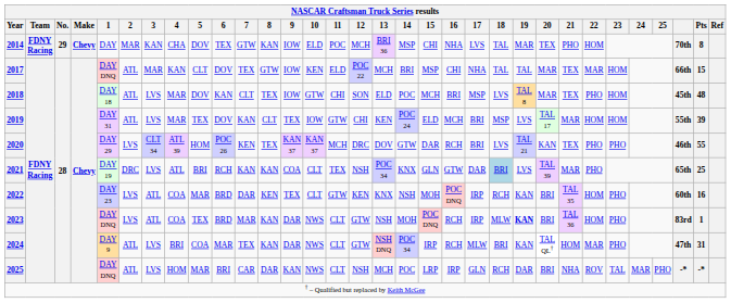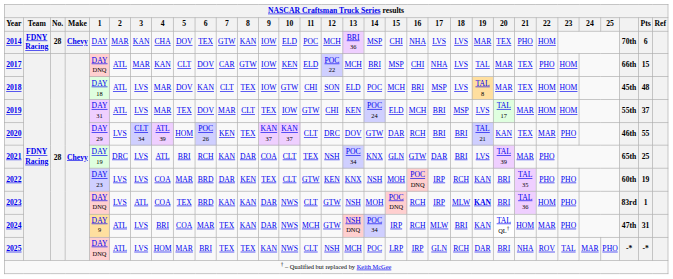 <table class="wikitable" style="text-align:center; font-size:75%">
 <tr>
 <th colspan=32><a href='#'>NASCAR Craftsman Truck Series</a> results</th>
 </tr>
 <tr>
 <th>Year</th>
 <th>Team</th>
 <th>No.</th>
 <th>Make</th>
 <th>1</th>
 <th>2</th>
 <th>3</th>
 <th>4</th>
 <th>5</th>
 <th>6</th>
 <th>7</th>
 <th>8</th>
 <th>9</th>
 <th>10</th>
 <th>11</th>
 <th>12</th>
 <th>13</th>
 <th>14</th>
 <th>15</th>
 <th>16</th>
 <th>17</th>
 <th>18</th>
 <th>19</th>
 <th>20</th>
 <th>21</th>
 <th>22</th>
 <th>23</th>
 <th>24</th>
 <th>25</th>
 <th></th>
 <th>Pts</th>
 <th>Ref</th>
 </tr>
 <tr>
 <th><a href='#'>2014</a></th>
 <th><a href='#'>FDNY Racing</a></th>
-<th>29</th>
+<th>28</th>
 <th><a href='#'>Chevy</a></th>
 <td><a href='#'>DAY</a></td>
 <td><a href='#'>MAR</a></td>
 <td><a href='#'>KAN</a></td>
 <td><a href='#'>CHA</a></td>
 <td><a href='#'>DOV</a></td>
 <td><a href='#'>TEX</a></td>
 <td><a href='#'>GTW</a></td>
 <td><a href='#'>KAN</a></td>
 <td><a href='#'>IOW</a></td>
 <td><a href='#'>ELD</a></td>
 <td><a href='#'>POC</a></td>
 <td><a href='#'>MCH</a></td>
 <td style="background:#EFCFFF;"><a href='#'>BRI</a><br><small>36</small></td>
 <td><a href='#'>MSP</a></td>
 <td><a href='#'>CHI</a></td>
 <td><a href='#'>NHA</a></td>
 <td><a href='#'>LVS</a></td>
-<td><a href='#'>TAL</a></td>
+<td><a href='#'>LVS</a></td>
 <td><a href='#'>MAR</a></td>
 <td><a href='#'>TEX</a></td>
 <td><a href='#'>PHO</a></td>
 <td><a href='#'>HOM</a></td>
 <td colspan=3></td>
 <th>70th</th>
-<th>8</th>
+<th>6</th>
 <th></th>
 </tr>
 <tr>
 <th><a href='#'>2017</a></th>
 <th rowspan=9><a href='#'>FDNY Racing</a></th>
 <th rowspan=9>28</th>
 <th rowspan=9><a href='#'>Chevy</a></th>
 <td style="background:#FFCFCF;"><a href='#'>DAY</a><br><small>DNQ</small></td>
 <td><a href='#'>ATL</a></td>
 <td><a href='#'>MAR</a></td>
 <td><a href='#'>KAN</a></td>
 <td><a href='#'>CLT</a></td>
 <td><a href='#'>DOV</a></td>
-<td><a href='#'>TEX</a></td>
+<td><a href='#'>CAR</a></td>
 <td><a href='#'>GTW</a></td>
 <td><a href='#'>IOW</a></td>
 <td><a href='#'>KEN</a></td>
 <td><a href='#'>ELD</a></td>
 <td style="background:#CFCFFF;"><a href='#'>POC</a><br><small>22</small></td>
 <td><a href='#'>MCH</a></td>
 <td><a href='#'>BRI</a></td>
 <td><a href='#'>MSP</a></td>
 <td><a href='#'>CHI</a></td>
 <td><a href='#'>NHA</a></td>
-<td><a href='#'>TAL</a></td>
+<td><a href='#'>LVS</a></td>
 <td><a href='#'>TAL</a></td>
 <td><a href='#'>MAR</a></td>
 <td><a href='#'>TEX</a></td>
-<td><a href='#'>MAR</a></td>
+<td><a href='#'>PHO</a></td>
 <td><a href='#'>HOM</a></td>
 <td colspan=2></td>
 <th>66th</th>
 <th>15</th>
 <th></th>
 </tr>
 <tr>
 <th><a href='#'>2018</a></th>
 <td style="background:#DFFFDF;"><a href='#'>DAY</a><br><small>18</small></td>
 <td><a href='#'>ATL</a></td>
 <td><a href='#'>LVS</a></td>
 <td><a href='#'>MAR</a></td>
 <td><a href='#'>DOV</a></td>
 <td><a href='#'>KAN</a></td>
 <td><a href='#'>CLT</a></td>
 <td><a href='#'>TEX</a></td>
 <td><a href='#'>IOW</a></td>
 <td><a href='#'>GTW</a></td>
 <td><a href='#'>CHI</a></td>
 <td><a href='#'>SON</a></td>
 <td><a href='#'>ELD</a></td>
 <td><a href='#'>POC</a></td>
 <td><a href='#'>MCH</a></td>
 <td><a href='#'>BRI</a></td>
 <td><a href='#'>MSP</a></td>
 <td><a href='#'>LVS</a></td>
 <td style="background:#FFDF9F;"><a href='#'>TAL</a><br><small>8</small></td>
 <td><a href='#'>MAR</a></td>
 <td><a href='#'>TEX</a></td>
-<td><a href='#'>PHO</a></td>
+<td><a href='#'>HOM</a></td>
 <td><a href='#'>HOM</a></td>
 <td colspan=2></td>
 <th>45th</th>
 <th>48</th>
 <th></th>
 </tr>
 <tr>
 <th><a href='#'>2019</a></th>
 <td style="background:#EFCFFF;"><a href='#'>DAY</a><br><small>31</small></td>
 <td><a href='#'>ATL</a></td>
 <td><a href='#'>LVS</a></td>
 <td><a href='#'>MAR</a></td>
 <td><a href='#'>TEX</a></td>
 <td><a href='#'>DOV</a></td>
-<td><a href='#'>KAN</a></td>
+<td><a href='#'>MAR</a></td>
 <td><a href='#'>CLT</a></td>
 <td><a href='#'>TEX</a></td>
 <td><a href='#'>IOW</a></td>
 <td><a href='#'>GTW</a></td>
 <td><a href='#'>CHI</a></td>
 <td><a href='#'>KEN</a></td>
 <td style="background:#CFCFFF;"><a href='#'>POC</a><br><small>24</small></td>
 <td><a href='#'>ELD</a></td>
 <td><a href='#'>MCH</a></td>
 <td><a href='#'>BRI</a></td>
 <td><a href='#'>MSP</a></td>
 <td><a href='#'>LVS</a></td>
 <td style="background:#DFFFDF;"><a href='#'>TAL</a><br><small>17</small></td>
 <td><a href='#'>MAR</a></td>
 <td><a href='#'>HOM</a></td>
 <td><a href='#'>HOM</a></td>
 <td colspan=2></td>
 <th>55th</th>
-<th>39</th>
+<th>37</th>
 <th></th>
 </tr>
 <tr>
 <th><a href='#'>2020</a></th>
 <td style="background:#EFCFFF;"><a href='#'>DAY</a><br><small>29</small></td>
 <td><a href='#'>LVS</a></td>
 <td style="background:#CFCFFF;"><a href='#'>CLT</a><br><small>34</small></td>
 <td style="background:#EFCFFF;"><a href='#'>ATL</a><br><small>39</small></td>
 <td><a href='#'>HOM</a></td>
 <td style="background:#CFCFFF;"><a href='#'>POC</a><br><small>26</small></td>
 <td><a href='#'>KEN</a></td>
 <td><a href='#'>TEX</a></td>
 <td style="background:#EFCFFF;"><a href='#'>KAN</a><br><small>37</small></td>
 <td style="background:#EFCFFF;"><a href='#'>KAN</a><br><small>37</small></td>
-<td><a href='#'>MCH</a></td>
+<td><a href='#'>CLT</a></td>
 <td><a href='#'>DRC</a></td>
 <td><a href='#'>DOV</a></td>
 <td><a href='#'>GTW</a></td>
 <td><a href='#'>DAR</a></td>
 <td><a href='#'>RCH</a></td>
 <td><a href='#'>BRI</a></td>
-<td><a href='#'>LVS</a></td>
+<td><a href='#'>BRI</a></td>
 <td style="background:#CFCFFF;"><a href='#'>TAL</a><br><small>21</small></td>
 <td><a href='#'>KAN</a></td>
 <td><a href='#'>TEX</a></td>
-<td><a href='#'>PHO</a></td>
+<td><a href='#'>MAR</a></td>
 <td><a href='#'>PHO</a></td>
 <td colspan=2></td>
 <th>46th</th>
 <th>55</th>
 <th></th>
 </tr>
 <tr>
 <th><a href='#'>2021</a></th>
 <td style="background:#DFFFDF;"><a href='#'>DAY</a><br><small>19</small></td>
 <td><a href='#'>DRC</a></td>
 <td><a href='#'>LVS</a></td>
 <td><a href='#'>ATL</a></td>
 <td><a href='#'>BRI</a></td>
 <td><a href='#'>RCH</a></td>
 <td><a href='#'>KAN</a></td>
-<td><a href='#'>KAN</a></td>
+<td><a href='#'>DAR</a></td>
 <td><a href='#'>COA</a></td>
 <td><a href='#'>CLT</a></td>
 <td><a href='#'>TEX</a></td>
 <td><a href='#'>NSH</a></td>
 <td style="background:#CFCFFF;"><a href='#'>POC</a><br><small>34</small></td>
 <td><a href='#'>KNX</a></td>
 <td><a href='#'>GLN</a></td>
 <td><a href='#'>GTW</a></td>
 <td><a href='#'>DAR</a></td>
-<td style="background: lightblue;"><a href='#'>BRI</a></td>
+<td><a href='#'>BRI</a></td>
 <td><a href='#'>LVS</a></td>
 <td style="background:#EFCFFF;"><a href='#'>TAL</a><br><small>39</small></td>
 <td><a href='#'>MAR</a></td>
 <td><a href='#'>PHO</a></td>
 <td colspan=3></td>
 <th>65th</th>
 <th>25</th>
 <th></th>
 </tr>
 <tr>
 <th><a href='#'>2022</a></th>
 <td style="background:#CFCFFF;"><a href='#'>DAY</a><br><small>23</small></td>
 <td><a href='#'>LVS</a></td>
-<td><a href='#'>ATL</a></td>
+<td><a href='#'>LVS</a></td>
 <td><a href='#'>COA</a></td>
 <td><a href='#'>MAR</a></td>
 <td><a href='#'>BRD</a></td>
 <td><a href='#'>DAR</a></td>
 <td><a href='#'>KEN</a></td>
 <td><a href='#'>TEX</a></td>
 <td><a href='#'>CLT</a></td>
 <td><a href='#'>GTW</a></td>
 <td><a href='#'>KEN</a></td>
 <td><a href='#'>KNX</a></td>
 <td><a href='#'>NSH</a></td>
 <td><a href='#'>MOH</a></td>
 <td style="background:#FFCFCF;"><a href='#'>POC</a><br><small>DNQ</small></td>
 <td><a href='#'>IRP</a></td>
 <td><a href='#'>RCH</a></td>
 <td><a href='#'>KAN</a></td>
 <td><a href='#'>BRI</a></td>
 <td style="background:#EFCFFF;"><a href='#'>TAL</a><br><small>35</small></td>
-<td><a href='#'>HOM</a></td>
+<td><a href='#'>PHO</a></td>
 <td><a href='#'>PHO</a></td>
 <td colspan=2></td>
 <th>60th</th>
-<th>16</th>
+<th>19</th>
 <th></th>
 </tr>
 <tr>
 <th><a href='#'>2023</a></th>
 <td style="background:#FFCFCF;"><a href='#'>DAY</a><br><small>DNQ</small></td>
 <td><a href='#'>LVS</a></td>
 <td><a href='#'>ATL</a></td>
 <td><a href='#'>COA</a></td>
 <td><a href='#'>TEX</a></td>
 <td><a href='#'>BRD</a></td>
-<td><a href='#'>MAR</a></td>
+<td><a href='#'>KAN</a></td>
 <td><a href='#'>KAN</a></td>
 <td><a href='#'>DAR</a></td>
 <td><a href='#'>NWS</a></td>
 <td><a href='#'>CLT</a></td>
 <td><a href='#'>GTW</a></td>
 <td><a href='#'>NSH</a></td>
 <td><a href='#'>MOH</a></td>
 <td style="background:#FFCFCF;"><a href='#'>POC</a><br><small>DNQ</small></td>
 <td><a href='#'>RCH</a></td>
 <td><a href='#'>IRP</a></td>
 <td><a href='#'>MLW</a></td>
 <td><strong><a href='#'>KAN</a></strong></td>
 <td><a href='#'>BRI</a></td>
 <td style="background:#EFCFFF;"><a href='#'>TAL</a><br><small>36</small></td>
 <td><a href='#'>HOM</a></td>
 <td><a href='#'>PHO</a></td>
 <td colspan=2></td>
 <th>83rd</th>
 <th>1</th>
 <th></th>
 </tr>
 <tr>
 <th><a href='#'>2024</a></th>
 <td style="background:#FFDF9F;"><a href='#'>DAY</a><br><small>9</small></td>
 <td><a href='#'>ATL</a></td>
 <td><a href='#'>LVS</a></td>
 <td><a href='#'>BRI</a></td>
 <td><a href='#'>COA</a></td>
 <td><a href='#'>MAR</a></td>
 <td><a href='#'>TEX</a></td>
 <td><a href='#'>KAN</a></td>
 <td><a href='#'>DAR</a></td>
 <td><a href='#'>NWS</a></td>
-<td><a href='#'>CLT</a></td>
+<td><a href='#'>MCH</a></td>
 <td><a href='#'>GTW</a></td>
 <td style="background:#FFCFCF;"><a href='#'>NSH</a><br><small>DNQ</small></td>
 <td style="background:#CFCFFF;"><a href='#'>POC</a><br><small>34</small></td>
 <td><a href='#'>IRP</a></td>
 <td><a href='#'>RCH</a></td>
 <td><a href='#'>MLW</a></td>
 <td><a href='#'>BRI</a></td>
 <td><a href='#'>KAN</a></td>
 <td style="background:#FFFFFF;"><a href='#'>TAL</a><br><small>QL<sup>†</sup></small></td>
 <td><a href='#'>HOM</a></td>
 <td><a href='#'>MAR</a></td>
 <td><a href='#'>PHO</a></td>
 <td colspan=2></td>
 <th>47th</th>
 <th>31</th>
 <th></th>
 </tr>
 <tr>
 <th><a href='#'>2025</a></th>
 <td style="background:#FFCFCF;"><a href='#'>DAY</a><br><small>DNQ</small></td>
 <td><a href='#'>ATL</a></td>
 <td><a href='#'>LVS</a></td>
 <td><a href='#'>HOM</a></td>
 <td><a href='#'>MAR</a></td>
 <td><a href='#'>BRI</a></td>
-<td><a href='#'>CAR</a></td>
-<td><a href='#'>DAR</a></td>
+<td><a href='#'>TEX</a></td>
+<td><a href='#'>TEX</a></td>
 <td><a href='#'>KAN</a></td>
 <td><a href='#'>NWS</a></td>
 <td><a href='#'>CLT</a></td>
 <td><a href='#'>NSH</a></td>
 <td><a href='#'>MCH</a></td>
 <td><a href='#'>POC</a></td>
 <td><a href='#'>LRP</a></td>
 <td><a href='#'>IRP</a></td>
 <td><a href='#'>GLN</a></td>
 <td><a href='#'>RCH</a></td>
 <td><a href='#'>DAR</a></td>
 <td><a href='#'>BRI</a></td>
 <td><a href='#'>NHA</a></td>
 <td><a href='#'>ROV</a></td>
 <td><a href='#'>TAL</a></td>
 <td><a href='#'>MAR</a></td>
 <td><a href='#'>PHO</a></td>
 <th>-*</th>
 <th>-*</th>
 <th></th>
 </tr>
 <tr>
 <td colspan=43><small><sup>†</sup> – Qualified but replaced by <a href='#'>Keith McGee</a></small></td>
 </tr>
 </table>
